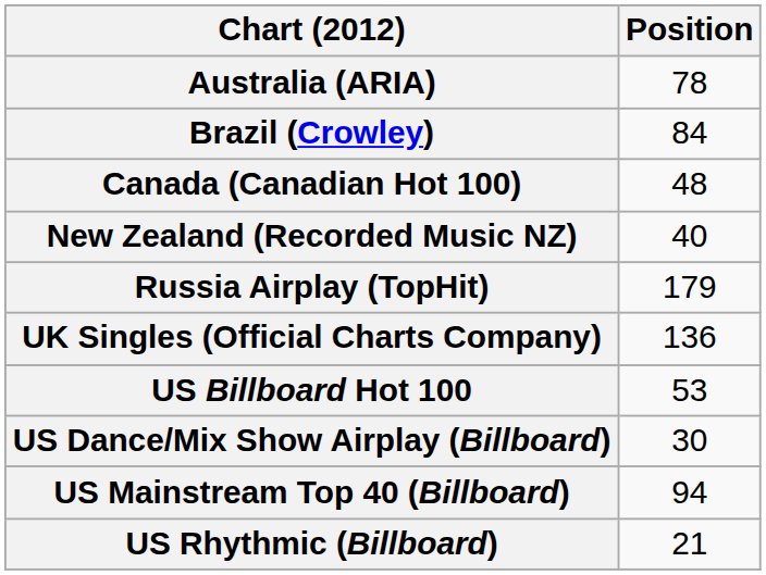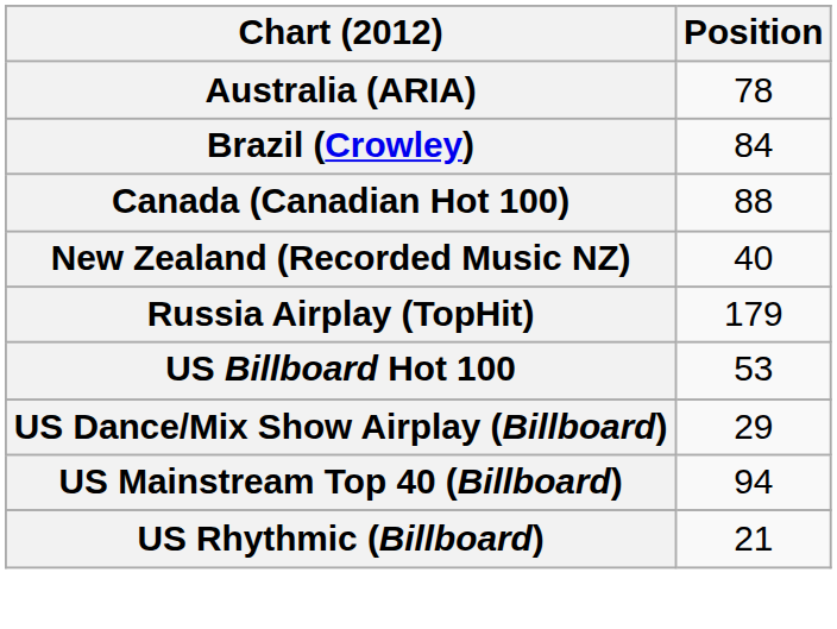 <table class="wikitable sortable plainrowheaders" style="text-align:center">
 <tr>
 <th scope="col">Chart (2012)</th>
 <th scope="col">Position</th>
 </tr>
 <tr>
 <th scope="row">Australia (ARIA)</th>
 <td style="text-align:center;">78</td>
 </tr>
 <tr>
 <th scope="row">Brazil (<a href='#'>Crowley</a>)</th>
 <td style="text-align:center;">84</td>
 </tr>
 <tr>
 <th scope="row">Canada (Canadian Hot 100)</th>
-<td style="text-align:center;">48</td>
+<td style="text-align:center;">88</td>
 </tr>
 <tr>
 <th scope="row">New Zealand (Recorded Music NZ)</th>
 <td style="text-align:center;">40</td>
 </tr>
 <tr>
 <th scope="row">Russia Airplay (TopHit)</th>
 <td style="text-align:center;">179</td>
 </tr>
 <tr>
-<th scope="row">UK Singles (Official Charts Company)</th>
-<td style="text-align:center;">136</td>
-</tr>
-<tr>
 <th scope="row">US <em>Billboard</em> Hot 100</th>
 <td style="text-align:center;">53</td>
 </tr>
 <tr>
 <th scope="row">US Dance/Mix Show Airplay (<em>Billboard</em>)</th>
-<td style="text-align:center;">30</td>
+<td style="text-align:center;">29</td>
 </tr>
 <tr>
 <th scope="row">US Mainstream Top 40 (<em>Billboard</em>)</th>
 <td style="text-align:center;">94</td>
 </tr>
 <tr>
 <th scope="row">US Rhythmic (<em>Billboard</em>)</th>
 <td style="text-align:center;">21</td>
 </tr>
 </table>
